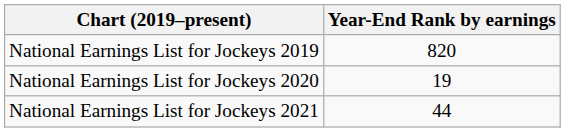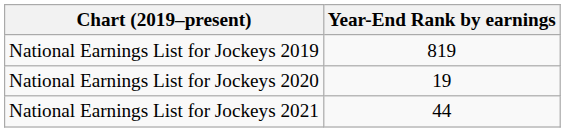 <table class="wikitable sortable">
 <tr>
 <th>Chart (2019–present)</th>
 <th>Year-End Rank by earnings</th>
 </tr>
 <tr>
 <td>National Earnings List for Jockeys 2019</td>
-<td style="text-align:center;">820</td>
+<td style="text-align:center;">819</td>
 </tr>
 <tr>
 <td>National Earnings List for Jockeys 2020</td>
 <td style="text-align:center;">19</td>
 </tr>
 <tr>
 <td>National Earnings List for Jockeys 2021</td>
 <td style="text-align:center;">44</td>
 </tr>
 </table>
